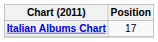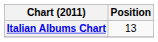 <table class="wikitable sortable plainrowheaders" style="text-align:center;">
 <tr>
 <th>Chart (2011)</th>
 <th>Position</th>
 </tr>
 <tr>
 <th scope="row"><a href='#'>Italian Albums Chart</a></th>
-<td>17</td>
+<td>13</td>
 </tr>
 <tr>
 </tr>
 </table>
